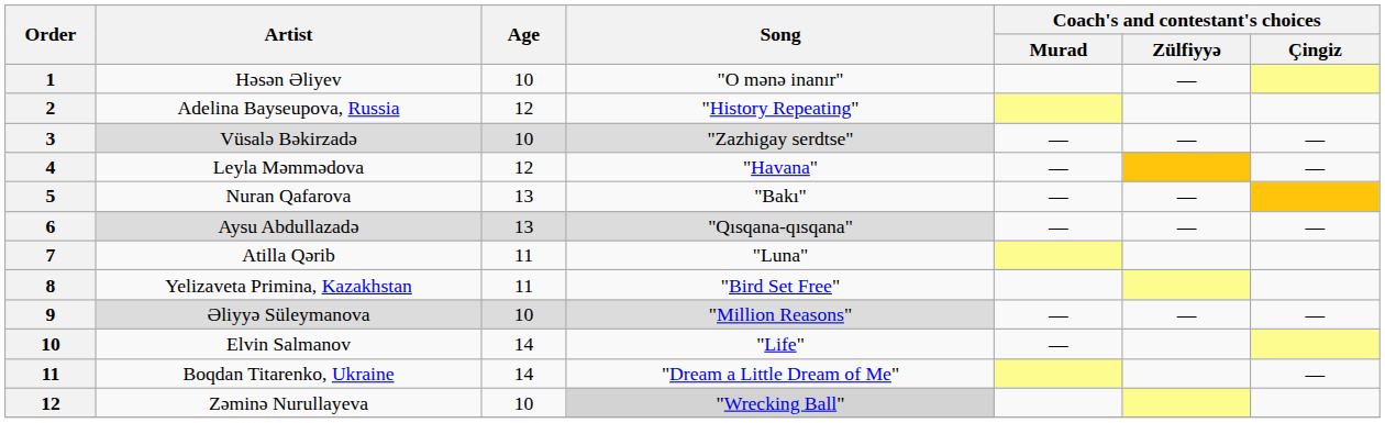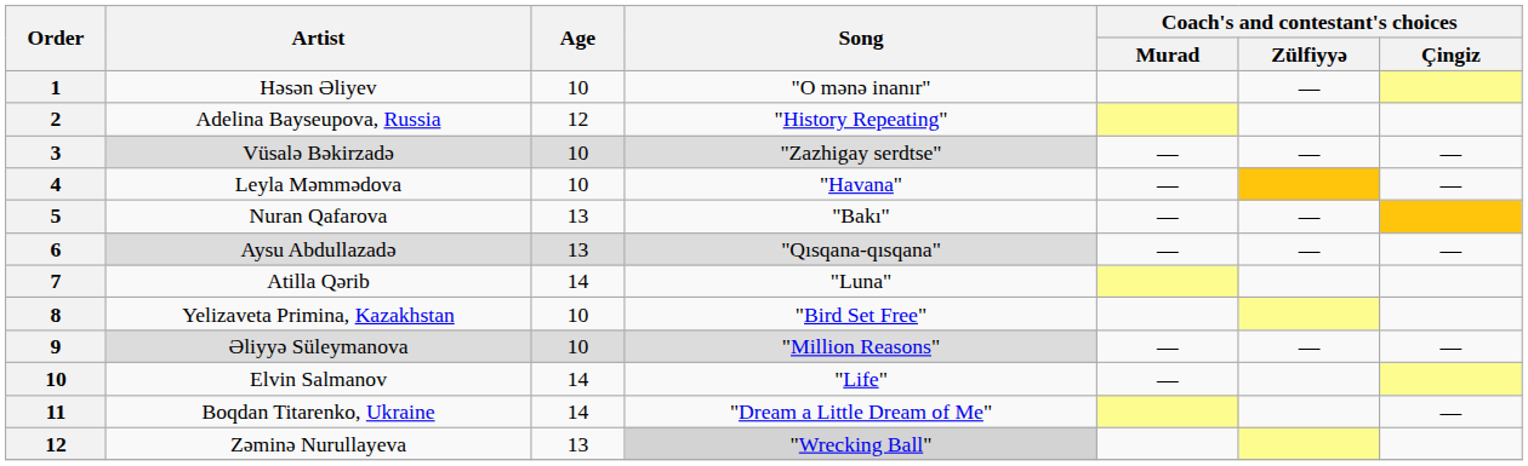 <table class="wikitable" style="text-align:center; line-height:17px; width:90%;">
 <tr>
 <th scope="col" rowspan="2" style="width:04%;">Order</th>
 <th scope="col" rowspan="2" style="width:18%;">Artist</th>
 <th scope="col" rowspan="2" style="width:04%;">Age</th>
 <th scope="col" rowspan="2" style="width:20%;">Song</th>
 <th scope="col" colspan="3" style="width:27%;">Coach's and contestant's choices</th>
 </tr>
 <tr>
 <th style="width:06%;">Murad</th>
 <th style="width:06%;">Zülfiyyə</th>
 <th style="width:06%;">Çingiz</th>
 </tr>
 <tr>
 <th>1</th>
 <td>Həsən Əliyev</td>
 <td>10</td>
 <td>"O mənə inanır"</td>
 <td><strong></strong></td>
 <td>—</td>
 <td style="background:#fdfc8f;"><strong></strong></td>
 </tr>
 <tr>
 <th>2</th>
 <td>Adelina Bayseupova, <a href='#'>Russia</a></td>
 <td>12</td>
 <td>"<a href='#'>History Repeating</a>"</td>
 <td style="background:#fdfc8f;"><strong></strong></td>
 <td><strong></strong></td>
 <td><strong></strong></td>
 </tr>
 <tr>
 <th>3</th>
 <td style="background:#DCDCDC;">Vüsalə Bəkirzadə</td>
 <td style="background:#DCDCDC;">10</td>
 <td style="background:#DCDCDC;">"Zazhigay serdtse"</td>
 <td>—</td>
 <td>—</td>
 <td>—</td>
 </tr>
 <tr>
 <th>4</th>
 <td>Leyla Məmmədova</td>
-<td>12</td>
+<td>10</td>
 <td>"<a href='#'>Havana</a>"</td>
 <td>—</td>
 <td style="background:#FFC40C;"><strong></strong></td>
 <td>—</td>
 </tr>
 <tr>
 <th>5</th>
 <td>Nuran Qafarova</td>
 <td>13</td>
 <td>"Bakı"</td>
 <td>—</td>
 <td>—</td>
 <td style="background:#FFC40C;"><strong></strong></td>
 </tr>
 <tr>
 <th>6</th>
 <td style="background:#DCDCDC;">Aysu Abdullazadə</td>
 <td style="background:#DCDCDC;">13</td>
 <td style="background:#DCDCDC;">"Qısqana-qısqana"</td>
 <td>—</td>
 <td>—</td>
 <td>—</td>
 </tr>
 <tr>
 <th>7</th>
 <td>Atilla Qərib</td>
-<td>11</td>
+<td>14</td>
 <td>"Luna"</td>
 <td style="background:#fdfc8f;"><strong></strong></td>
 <td><strong></strong></td>
 <td><strong></strong></td>
 </tr>
 <tr>
 <th>8</th>
 <td>Yelizaveta Primina, <a href='#'>Kazakhstan</a></td>
-<td>11</td>
+<td>10</td>
 <td>"<a href='#'>Bird Set Free</a>"</td>
 <td><strong></strong></td>
 <td style="background:#fdfc8f;"><strong></strong></td>
 <td><strong></strong></td>
 </tr>
 <tr>
 <th>9</th>
 <td style="background:#DCDCDC;">Əliyyə Süleymanova</td>
 <td style="background:#DCDCDC;">10</td>
 <td style="background:#DCDCDC;">"<a href='#'>Million Reasons</a>"</td>
 <td>—</td>
 <td>—</td>
 <td>—</td>
 </tr>
 <tr>
 <th>10</th>
 <td>Elvin Salmanov</td>
 <td>14</td>
 <td>"<a href='#'>Life</a>"</td>
 <td>—</td>
 <td><strong></strong></td>
 <td style="background:#fdfc8f;"><strong></strong></td>
 </tr>
 <tr>
 <th>11</th>
 <td>Boqdan Titarenko, <a href='#'>Ukraine</a></td>
 <td>14</td>
 <td>"<a href='#'>Dream a Little Dream of Me</a>"</td>
 <td style="background:#fdfc8f;"><strong></strong></td>
 <td><strong></strong></td>
 <td>—</td>
 </tr>
 <tr>
 <th>12</th>
 <td>Zəminə Nurullayeva</td>
-<td>10</td>
+<td>13</td>
 <td style="background: lightgrey;">"<a href='#'>Wrecking Ball</a>"</td>
 <td><strong></strong></td>
 <td style="background:#fdfc8f;"><strong></strong></td>
 <td><strong></strong></td>
 </tr>
 <tr>
 </tr>
 </table>
